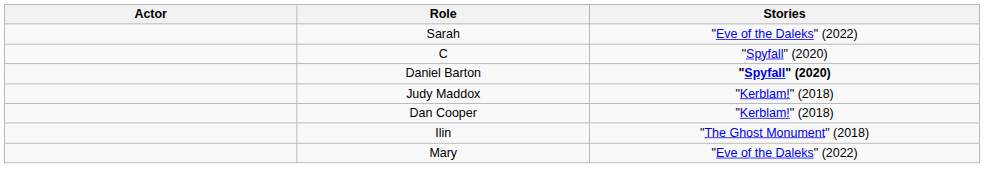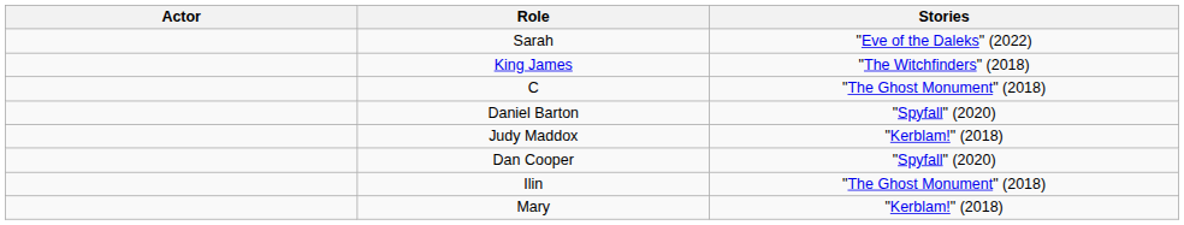 <table class="wikitable plainrowheaders sortable" style="text-align:center; width:99%;">
 <tr>
 <th style="width:30%;">Actor</th>
 <th scope="col" style="width:30%;">Role</th>
 <th scope="col" style="width:40%;">Stories</th>
 </tr>
 <tr>
 <td></td>
 <td>Sarah</td>
 <td data-sort-value="298">"<a href='#'>Eve of the Daleks</a>" (2022)</td>
 </tr>
 <tr>
 <td></td>
+<td><a href='#'>King James</a></td>
+<td data-sort-value="284">"<a href='#'>The Witchfinders</a>" (2018)</td>
+</tr>
+<tr>
+<td></td>
 <td>C</td>
-<td data-sort-value="288">"<a href='#'>Spyfall</a>" (2020)</td>
+<td data-sort-value="278">"<a href='#'>The Ghost Monument</a>" (2018)</td>
 </tr>
 <tr>
 <td></td>
 <td>Daniel Barton</td>
-<td data-sort-value="288"><strong>"<a href='#'>Spyfall</a>" (2020)</strong></td>
+<td data-sort-value="288">"<a href='#'>Spyfall</a>" (2020)</td>
 </tr>
 <tr>
 <td></td>
 <td>Judy Maddox</td>
 <td data-sort-value="283">"<a href='#'>Kerblam!</a>" (2018)</td>
 </tr>
 <tr>
 <td></td>
 <td>Dan Cooper</td>
-<td data-sort-value="283">"<a href='#'>Kerblam!</a>" (2018)</td>
+<td data-sort-value="288">"<a href='#'>Spyfall</a>" (2020)</td>
 </tr>
 <tr>
 <td></td>
 <td>Ilin</td>
 <td data-sort-value="278">"<a href='#'>The Ghost Monument</a>" (2018)</td>
 </tr>
 <tr>
 <td></td>
 <td>Mary</td>
-<td data-sort-value="298">"<a href='#'>Eve of the Daleks</a>" (2022)</td>
+<td data-sort-value="283">"<a href='#'>Kerblam!</a>" (2018)</td>
 </tr>
 </table>
